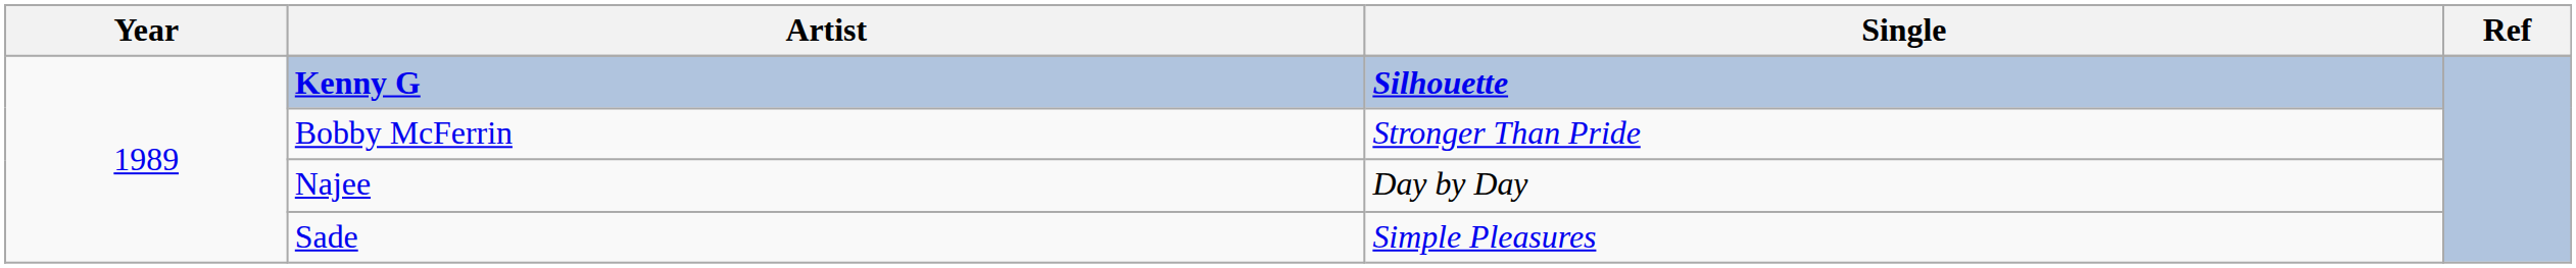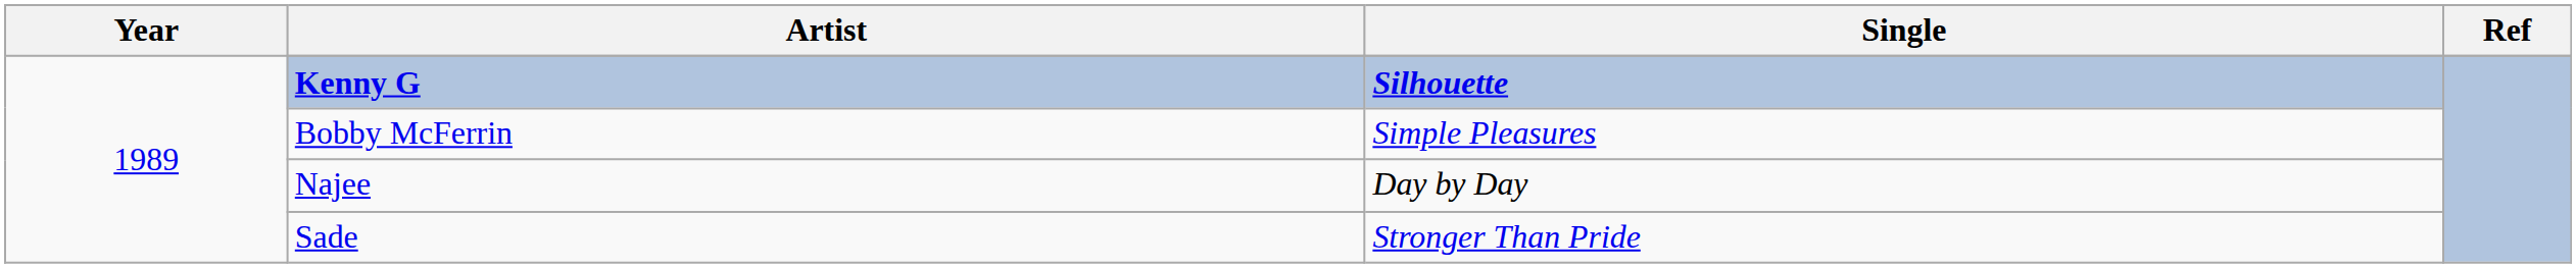 <table class="wikitable" style="width:100%;">
 <tr style="background:#bebebe;">
 <th style="width:11%;">Year</th>
 <th style="width:42%;">Artist</th>
 <th style="width:42%;">Single</th>
 <th style="width:5%;">Ref</th>
 </tr>
 <tr>
 <td rowspan="5" align="center"><a href='#'>1989</a></td>
 </tr>
 <tr style="background:#B0C4DE">
 <td><strong><a href='#'>Kenny G</a></strong></td>
 <td><strong><em><a href='#'>Silhouette</a></em></strong></td>
 <td rowspan="5" align="center"></td>
 </tr>
 <tr>
 <td><a href='#'>Bobby McFerrin</a></td>
-<td><em><a href='#'>Stronger Than Pride</a></em></td>
+<td><em><a href='#'>Simple Pleasures</a></em></td>
 </tr>
 <tr>
 <td><a href='#'>Najee</a></td>
 <td><em>Day by Day</em></td>
 </tr>
 <tr>
 <td><a href='#'>Sade</a></td>
-<td><em><a href='#'>Simple Pleasures</a></em></td>
+<td><em><a href='#'>Stronger Than Pride</a></em></td>
 </tr>
 </table>
